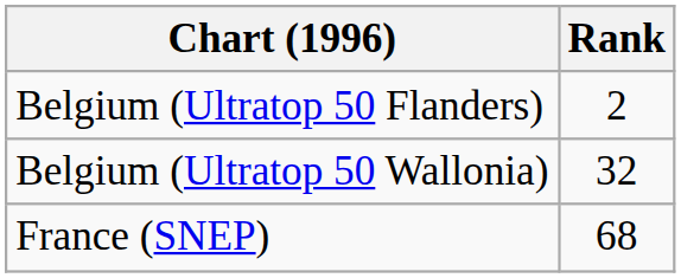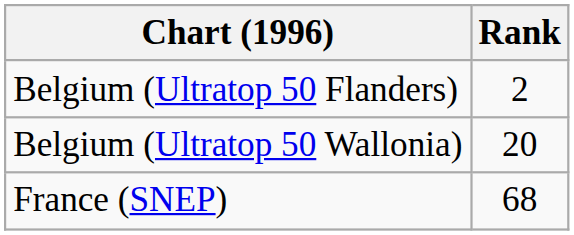 <table class="wikitable sortable">
 <tr>
 <th>Chart (1996)</th>
 <th>Rank</th>
 </tr>
 <tr>
 <td>Belgium (<a href='#'>Ultratop 50</a> Flanders)</td>
 <td align="center">2</td>
 </tr>
 <tr>
 <td>Belgium (<a href='#'>Ultratop 50</a> Wallonia)</td>
-<td align="center">32</td>
+<td align="center">20</td>
 </tr>
 <tr>
 <td>France (<a href='#'>SNEP</a>)</td>
 <td align="center">68</td>
 </tr>
 </table>
